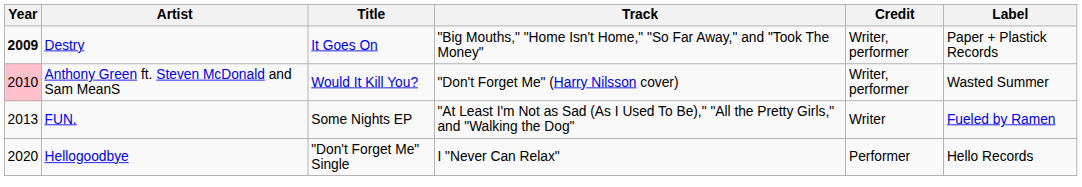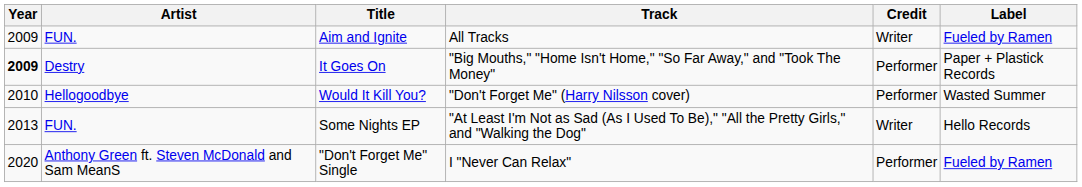 <table class="wikitable sortable">
 <tr>
 <th>Year</th>
 <th>Artist</th>
 <th>Title</th>
 <th>Track</th>
 <th>Credit</th>
 <th>Label</th>
 </tr>
 <tr>
+<td>2009</td>
+<td><a href='#'>FUN.</a></td>
+<td><a href='#'>Aim and Ignite</a></td>
+<td>All Tracks</td>
+<td>Writer</td>
+<td><a href='#'>Fueled by Ramen</a></td>
+</tr>
+<tr>
 <td><strong>2009</strong></td>
 <td><a href='#'>Destry</a></td>
 <td><a href='#'>It Goes On</a></td>
 <td>"Big Mouths," "Home Isn't Home," "So Far Away," and "Took The Money"</td>
-<td>Writer, performer</td>
+<td>Performer</td>
 <td>Paper + Plastick Records</td>
 </tr>
 <tr>
-<td style="background: pink;">2010</td>
-<td><a href='#'>Anthony Green</a> ft. <a href='#'>Steven McDonald</a> and Sam MeanS</td>
+<td>2010</td>
+<td><a href='#'>Hellogoodbye</a></td>
 <td><a href='#'>Would It Kill You?</a></td>
 <td>"Don't Forget Me" (<a href='#'>Harry Nilsson</a> cover)</td>
-<td>Writer, performer</td>
+<td>Performer</td>
 <td>Wasted Summer</td>
 </tr>
 <tr>
 <td>2013</td>
 <td><a href='#'>FUN.</a></td>
 <td>Some Nights EP</td>
 <td>"At Least I'm Not as Sad (As I Used To Be)," "All the Pretty Girls," and "Walking the Dog"</td>
 <td>Writer</td>
-<td><a href='#'>Fueled by Ramen</a></td>
+<td>Hello Records</td>
 </tr>
 <tr>
 <td>2020</td>
-<td><a href='#'>Hellogoodbye</a></td>
+<td><a href='#'>Anthony Green</a> ft. <a href='#'>Steven McDonald</a> and Sam MeanS</td>
 <td>"Don't Forget Me" Single</td>
 <td>I "Never Can Relax"</td>
 <td>Performer</td>
-<td>Hello Records</td>
+<td><a href='#'>Fueled by Ramen</a></td>
 </tr>
 </table>
